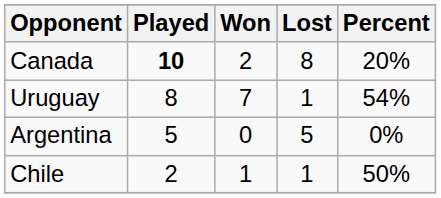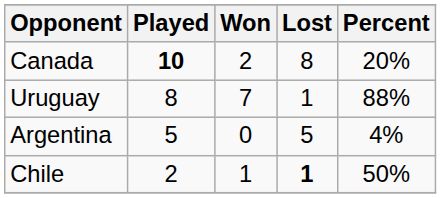 <table class="wikitable sortable" style="text-align: center;">
 <tr>
 </tr>
 <tr>
 <th>Opponent</th>
 <th>Played</th>
 <th>Won</th>
 <th>Lost</th>
 <th>Percent</th>
 </tr>
 <tr>
 <td align=left>Canada</td>
 <td><strong>10</strong></td>
 <td>2</td>
 <td>8</td>
 <td>20%</td>
 </tr>
 <tr>
 <td align=left>Uruguay</td>
 <td>8</td>
 <td>7</td>
 <td>1</td>
-<td>54%</td>
+<td>88%</td>
 </tr>
 <tr>
 <td align=left>Argentina</td>
 <td>5</td>
 <td>0</td>
 <td>5</td>
-<td>0%</td>
+<td>4%</td>
 </tr>
 <tr>
 <td align=left>Chile</td>
 <td>2</td>
 <td>1</td>
-<td>1</td>
+<td><strong>1</strong></td>
 <td>50%</td>
 </tr>
 <tr>
 </tr>
 </table>
